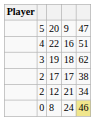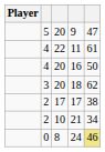 <table class="wikitable">
 <tr>
 <th>Player</th>
 <th></th>
 <th></th>
 <th></th>
 <th></th>
 </tr>
 <tr>
 <td></td>
 <td>5</td>
 <td>20</td>
 <td>9</td>
 <td>47</td>
 </tr>
 <tr>
 <td></td>
 <td>4</td>
 <td>22</td>
+<td>11</td>
+<td>61</td>
+</tr>
+<tr>
+<td></td>
+<td>4</td>
+<td>20</td>
 <td>16</td>
-<td>51</td>
+<td>50</td>
 </tr>
 <tr>
 <td></td>
 <td>3</td>
-<td>19</td>
+<td>20</td>
 <td>18</td>
 <td>62</td>
 </tr>
 <tr>
 <td></td>
 <td>2</td>
 <td>17</td>
 <td>17</td>
 <td>38</td>
 </tr>
 <tr>
 <td></td>
 <td>2</td>
-<td>12</td>
+<td>10</td>
 <td>21</td>
 <td>34</td>
 </tr>
 <tr>
 <td></td>
 <td>0</td>
 <td>8</td>
 <td>24</td>
 <td style="background: khaki;">46</td>
 </tr>
 </table>
